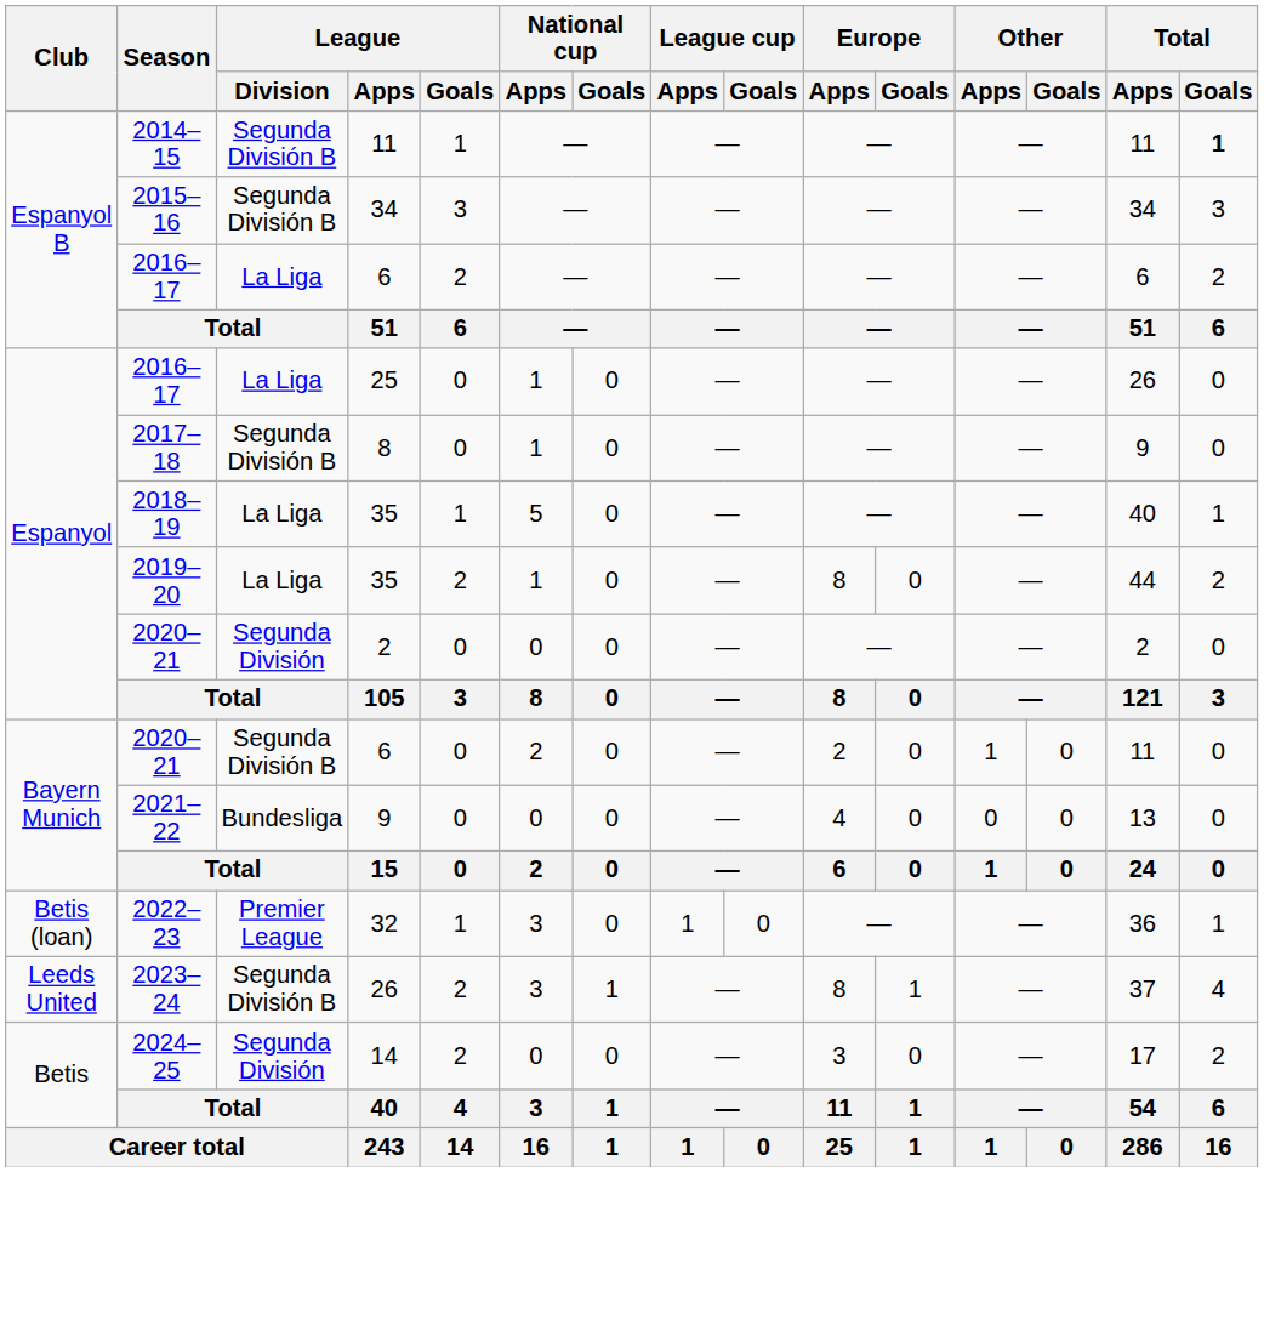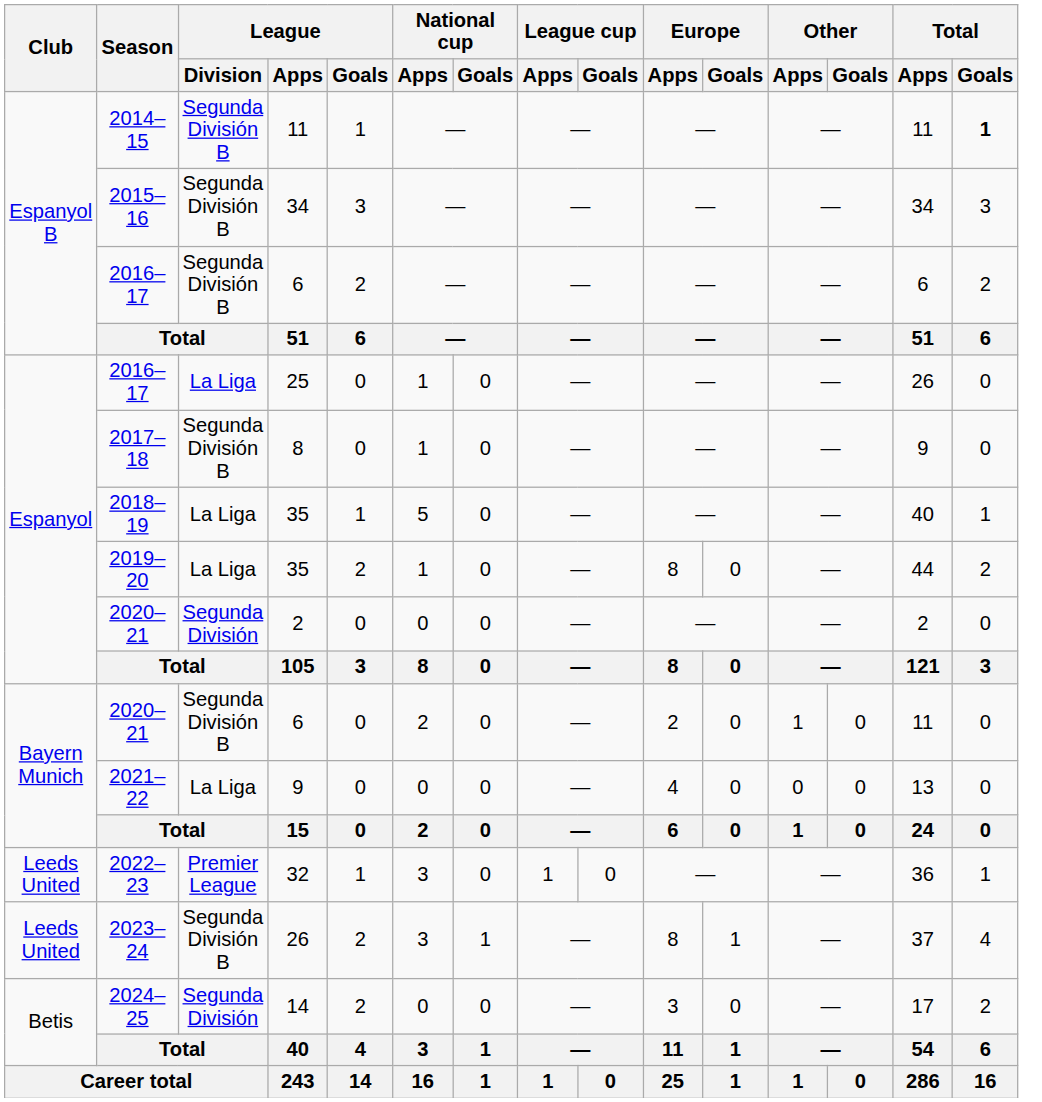 <table class="wikitable" style="text-align:center;">
 <tr>
 <th rowspan=2>Club</th>
 <th rowspan=2>Season</th>
 <th colspan=3>League</th>
 <th colspan=2>National cup</th>
 <th colspan=2>League cup</th>
 <th colspan=2>Europe</th>
 <th colspan=2>Other</th>
 <th colspan=2>Total</th>
 </tr>
 <tr>
 <th>Division</th>
 <th>Apps</th>
 <th>Goals</th>
 <th>Apps</th>
 <th>Goals</th>
 <th>Apps</th>
 <th>Goals</th>
 <th>Apps</th>
 <th>Goals</th>
 <th>Apps</th>
 <th>Goals</th>
 <th>Apps</th>
 <th>Goals</th>
 </tr>
 <tr>
 <td rowspan=4><a href='#'>Espanyol B</a></td>
 <td><a href='#'>2014–15</a></td>
 <td><a href='#'>Segunda División B</a></td>
 <td>11</td>
 <td>1</td>
 <td colspan=2>—</td>
 <td colspan=2>—</td>
 <td colspan=2>—</td>
 <td colspan=2>—</td>
 <td>11</td>
 <td><strong>1</strong></td>
 </tr>
 <tr>
 <td><a href='#'>2015–16</a></td>
 <td>Segunda División B</td>
 <td>34</td>
 <td>3</td>
 <td colspan=2>—</td>
 <td colspan=2>—</td>
 <td colspan=2>—</td>
 <td colspan=2>—</td>
 <td>34</td>
 <td>3</td>
 </tr>
 <tr>
 <td><a href='#'>2016–17</a></td>
-<td><a href='#'>La Liga</a></td>
+<td>Segunda División B</td>
 <td>6</td>
 <td>2</td>
 <td colspan=2>—</td>
 <td colspan=2>—</td>
 <td colspan=2>—</td>
 <td colspan=2>—</td>
 <td>6</td>
 <td>2</td>
 </tr>
 <tr>
 <th colspan=2>Total</th>
 <th>51</th>
 <th>6</th>
 <th colspan=2>—</th>
 <th colspan=2>—</th>
 <th colspan=2>—</th>
 <th colspan=2>—</th>
 <th>51</th>
 <th>6</th>
 </tr>
 <tr>
 <td rowspan=6><a href='#'>Espanyol</a></td>
 <td><a href='#'>2016–17</a></td>
 <td><a href='#'>La Liga</a></td>
 <td>25</td>
 <td>0</td>
 <td>1</td>
 <td>0</td>
 <td colspan=2>—</td>
 <td colspan=2>—</td>
 <td colspan=2>—</td>
 <td>26</td>
 <td>0</td>
 </tr>
 <tr>
 <td><a href='#'>2017–18</a></td>
 <td>Segunda División B</td>
 <td>8</td>
 <td>0</td>
 <td>1</td>
 <td>0</td>
 <td colspan=2>—</td>
 <td colspan=2>—</td>
 <td colspan=2>—</td>
 <td>9</td>
 <td>0</td>
 </tr>
 <tr>
 <td><a href='#'>2018–19</a></td>
 <td>La Liga</td>
 <td>35</td>
 <td>1</td>
 <td>5</td>
 <td>0</td>
 <td colspan=2>—</td>
 <td colspan=2>—</td>
 <td colspan=2>—</td>
 <td>40</td>
 <td>1</td>
 </tr>
 <tr>
 <td><a href='#'>2019–20</a></td>
 <td>La Liga</td>
 <td>35</td>
 <td>2</td>
 <td>1</td>
 <td>0</td>
 <td colspan=2>—</td>
 <td>8</td>
 <td>0</td>
 <td colspan=2>—</td>
 <td>44</td>
 <td>2</td>
 </tr>
 <tr>
 <td><a href='#'>2020–21</a></td>
 <td><a href='#'>Segunda División</a></td>
 <td>2</td>
 <td>0</td>
 <td>0</td>
 <td>0</td>
 <td colspan=2>—</td>
 <td colspan=2>—</td>
 <td colspan=2>—</td>
 <td>2</td>
 <td>0</td>
 </tr>
 <tr>
 <th colspan=2>Total</th>
 <th>105</th>
 <th>3</th>
 <th>8</th>
 <th>0</th>
 <th colspan=2>—</th>
 <th>8</th>
 <th>0</th>
 <th colspan=2>—</th>
 <th>121</th>
 <th>3</th>
 </tr>
 <tr>
 <td rowspan=3><a href='#'>Bayern Munich</a></td>
 <td><a href='#'>2020–21</a></td>
 <td>Segunda División B</td>
 <td>6</td>
 <td>0</td>
 <td>2</td>
 <td>0</td>
 <td colspan=2>—</td>
 <td>2</td>
 <td>0</td>
 <td>1</td>
 <td>0</td>
 <td>11</td>
 <td>0</td>
 </tr>
 <tr>
 <td><a href='#'>2021–22</a></td>
-<td>Bundesliga</td>
+<td>La Liga</td>
 <td>9</td>
 <td>0</td>
 <td>0</td>
 <td>0</td>
 <td colspan=2>—</td>
 <td>4</td>
 <td>0</td>
 <td>0</td>
 <td>0</td>
 <td>13</td>
 <td>0</td>
 </tr>
 <tr>
 <th colspan=2>Total</th>
 <th>15</th>
 <th>0</th>
 <th>2</th>
 <th>0</th>
 <th colspan=2>—</th>
 <th>6</th>
 <th>0</th>
 <th>1</th>
 <th>0</th>
 <th>24</th>
 <th>0</th>
 </tr>
 <tr>
-<td><a href='#'>Betis</a> (loan)</td>
+<td><a href='#'>Leeds United</a></td>
 <td><a href='#'>2022–23</a></td>
 <td><a href='#'>Premier League</a></td>
 <td>32</td>
 <td>1</td>
 <td>3</td>
 <td>0</td>
 <td>1</td>
 <td>0</td>
 <td colspan=2>—</td>
 <td colspan=2>—</td>
 <td>36</td>
 <td>1</td>
 </tr>
 <tr>
 <td><a href='#'>Leeds United</a></td>
 <td><a href='#'>2023–24</a></td>
 <td>Segunda División B</td>
 <td>26</td>
 <td>2</td>
 <td>3</td>
 <td>1</td>
 <td colspan=2>—</td>
 <td>8</td>
 <td>1</td>
 <td colspan=2>—</td>
 <td>37</td>
 <td>4</td>
 </tr>
 <tr>
 <td rowspan=2>Betis</td>
 <td><a href='#'>2024–25</a></td>
 <td><a href='#'>Segunda División</a></td>
 <td>14</td>
 <td>2</td>
 <td>0</td>
 <td>0</td>
 <td colspan=2>—</td>
 <td>3</td>
 <td>0</td>
 <td colspan=2>—</td>
 <td>17</td>
 <td>2</td>
 </tr>
 <tr>
 <th colspan=2>Total</th>
 <th>40</th>
 <th>4</th>
 <th>3</th>
 <th>1</th>
 <th colspan=2>—</th>
 <th>11</th>
 <th>1</th>
 <th colspan=2>—</th>
 <th>54</th>
 <th>6</th>
 </tr>
 <tr>
 <th colspan=3>Career total</th>
 <th>243</th>
 <th>14</th>
 <th>16</th>
 <th>1</th>
 <th>1</th>
 <th>0</th>
 <th>25</th>
 <th>1</th>
 <th>1</th>
 <th>0</th>
 <th>286</th>
 <th>16</th>
 </tr>
 </table>
